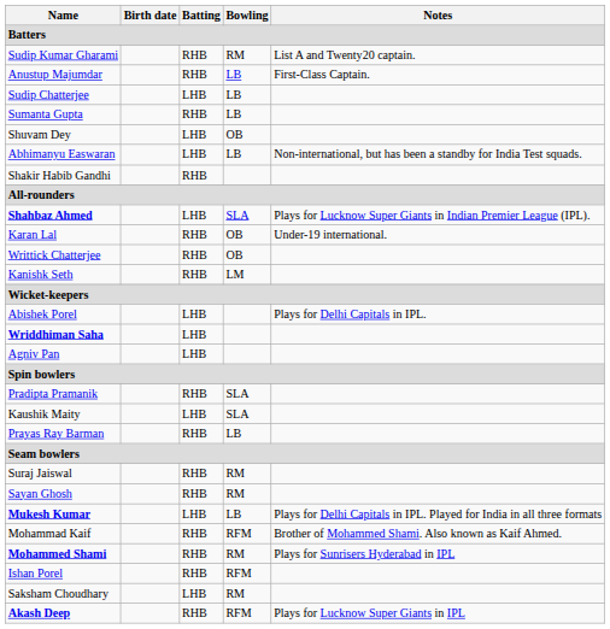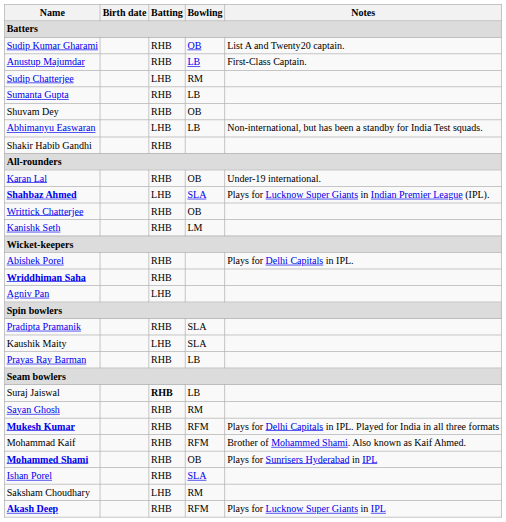 <table class="wikitable" style="font-size:95%">
 <tr>
 <th>Name</th>
 <th>Birth date</th>
 <th>Batting</th>
 <th>Bowling</th>
 <th>Notes</th>
 </tr>
 <tr>
 <th colspan="5"  style="background:#dcdcdc; text-align:left;">Batters</th>
 </tr>
 <tr>
 <td><a href='#'>Sudip Kumar Gharami</a></td>
 <td></td>
 <td>RHB</td>
-<td>RM</td>
+<td><a href='#'>OB</a></td>
 <td>List A and Twenty20 captain.</td>
 </tr>
 <tr>
 <td><a href='#'>Anustup Majumdar</a></td>
 <td></td>
 <td>RHB</td>
 <td><a href='#'>LB</a></td>
 <td>First-Class Captain.</td>
 </tr>
 <tr>
 <td><a href='#'>Sudip Chatterjee</a></td>
 <td></td>
 <td>LHB</td>
-<td>LB</td>
+<td>RM</td>
 <td></td>
 </tr>
 <tr>
 <td><a href='#'>Sumanta Gupta</a></td>
 <td></td>
 <td>RHB</td>
 <td>LB</td>
 <td></td>
 </tr>
 <tr>
 <td>Shuvam Dey</td>
 <td></td>
-<td>LHB</td>
+<td>RHB</td>
 <td>OB</td>
 <td></td>
 </tr>
 <tr>
 <td><a href='#'>Abhimanyu Easwaran</a></td>
 <td></td>
 <td>LHB</td>
 <td>LB</td>
 <td>Non-international, but has been a standby for India Test squads.</td>
 </tr>
 <tr>
 <td>Shakir Habib Gandhi</td>
 <td></td>
 <td>RHB</td>
 <td></td>
 <td></td>
 </tr>
 <tr>
 <th colspan="5"  style="background:#dcdcdc; text-align:left;">All-rounders</th>
 </tr>
 <tr>
+<td><a href='#'>Karan Lal</a></td>
+<td></td>
+<td>RHB</td>
+<td>OB</td>
+<td>Under-19 international.</td>
+</tr>
+<tr>
 <td><strong><a href='#'>Shahbaz Ahmed</a></strong></td>
 <td></td>
 <td>LHB</td>
 <td><a href='#'>SLA</a></td>
 <td>Plays for <a href='#'>Lucknow Super Giants</a> in <a href='#'>Indian Premier League</a> (IPL).</td>
-</tr>
-<tr>
-<td><a href='#'>Karan Lal</a></td>
-<td></td>
-<td>RHB</td>
-<td>OB</td>
-<td>Under-19 international.</td>
 </tr>
 <tr>
 <td><a href='#'>Writtick Chatterjee</a></td>
 <td></td>
 <td>RHB</td>
 <td>OB</td>
 <td></td>
 </tr>
 <tr>
 <td><a href='#'>Kanishk Seth</a></td>
 <td></td>
 <td>RHB</td>
 <td>LM</td>
 <td></td>
 </tr>
 <tr>
 <th colspan="5" style="background:#dcdcdc; text-align:left;">Wicket-keepers</th>
 </tr>
 <tr>
 <td><a href='#'>Abishek Porel</a></td>
 <td></td>
-<td>LHB</td>
+<td>RHB</td>
 <td></td>
 <td>Plays for <a href='#'>Delhi Capitals</a> in IPL.</td>
 </tr>
 <tr>
 <td><strong><a href='#'>Wriddhiman Saha</a></strong></td>
 <td></td>
-<td>LHB</td>
+<td>RHB</td>
 <td></td>
 <td></td>
 </tr>
 <tr>
 <td><a href='#'>Agniv Pan</a></td>
 <td></td>
 <td>LHB</td>
 <td></td>
 <td></td>
 </tr>
 <tr>
 <th colspan="5"  style="background:#dcdcdc; text-align:left;">Spin bowlers</th>
 </tr>
 <tr>
 <td><a href='#'>Pradipta Pramanik</a></td>
 <td></td>
 <td>RHB</td>
 <td>SLA</td>
 <td></td>
 </tr>
 <tr>
 <td>Kaushik Maity</td>
 <td></td>
 <td>LHB</td>
 <td>SLA</td>
 <td></td>
 </tr>
 <tr>
 <td><a href='#'>Prayas Ray Barman</a></td>
 <td></td>
 <td>RHB</td>
 <td>LB</td>
 <td></td>
 </tr>
 <tr>
 <th colspan="5"  style="background:#dcdcdc; text-align:left;">Seam bowlers</th>
 </tr>
 <tr>
 <td>Suraj Jaiswal</td>
 <td></td>
-<td>RHB</td>
-<td>RM</td>
+<td><strong>RHB</strong></td>
+<td>LB</td>
 <td></td>
 </tr>
 <tr>
 <td><a href='#'>Sayan Ghosh</a></td>
 <td></td>
 <td>RHB</td>
 <td>RM</td>
 <td></td>
 </tr>
 <tr>
 <td><strong><a href='#'>Mukesh Kumar</a></strong></td>
 <td></td>
-<td>LHB</td>
-<td>LB</td>
+<td>RHB</td>
+<td>RFM</td>
 <td>Plays for <a href='#'>Delhi Capitals</a> in IPL. Played for India in all three formats</td>
 </tr>
 <tr>
 <td>Mohammad Kaif</td>
 <td></td>
 <td>RHB</td>
 <td>RFM</td>
 <td>Brother of <a href='#'>Mohammed Shami</a>. Also known as Kaif Ahmed.</td>
 </tr>
 <tr>
 <td><strong><a href='#'>Mohammed Shami</a></strong></td>
 <td></td>
 <td>RHB</td>
-<td>RM</td>
+<td>OB</td>
 <td>Plays for <a href='#'>Sunrisers Hyderabad</a> in <a href='#'>IPL</a></td>
 </tr>
 <tr>
 <td><a href='#'>Ishan Porel</a></td>
 <td></td>
 <td>RHB</td>
-<td>RFM</td>
+<td><a href='#'>SLA</a></td>
 <td></td>
 </tr>
 <tr>
 <td>Saksham Choudhary</td>
 <td></td>
 <td>LHB</td>
 <td>RM</td>
 <td></td>
 </tr>
 <tr>
 <td><strong><a href='#'>Akash Deep</a></strong></td>
 <td></td>
 <td>RHB</td>
 <td>RFM</td>
 <td>Plays for <a href='#'>Lucknow Super Giants</a> in <a href='#'>IPL</a></td>
 </tr>
 </table>
